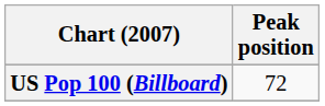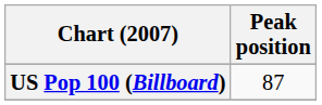 <table class="wikitable sortable plainrowheaders" style="text-align:center">
 <tr>
 <th scope="col">Chart (2007)</th>
 <th scope="col">Peak<br>position</th>
 </tr>
 <tr>
 </tr>
 <tr>
 </tr>
 <tr>
 <th scope="row">US <a href='#'>Pop 100</a> (<a href='#'><em>Billboard</em></a>)</th>
-<td>72</td>
+<td>87</td>
 </tr>
 <tr>
 </tr>
 </table>
